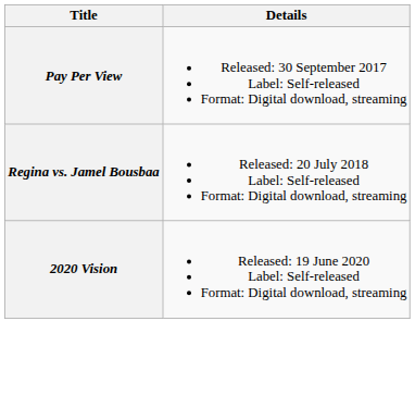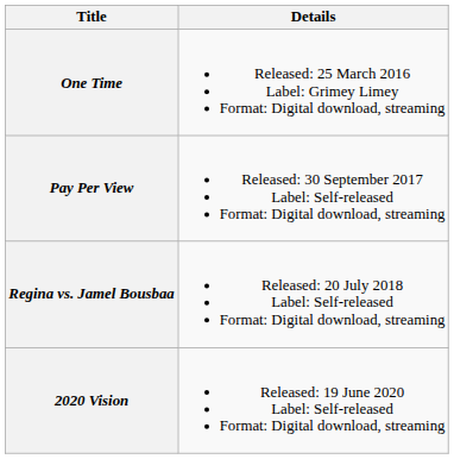 <table class="wikitable plainrowheaders" style="text-align:center;">
 <tr>
 <th scope="col">Title</th>
 <th scope="col">Details</th>
+</tr>
+<tr>
+<th scope="row"><em>One Time</em></th>
+<td><br><ul><li>Released: 25 March 2016</li><li>Label: Grimey Limey</li><li>Format: Digital download, streaming</li></ul></td>
 </tr>
 <tr>
 <th scope="row"><em>Pay Per View</em><br></th>
 <td><br><ul><li>Released: 30 September 2017</li><li>Label: Self-released</li><li>Format: Digital download, streaming</li></ul></td>
 </tr>
 <tr>
 <th scope="row"><em>Regina vs. Jamel Bousbaa</em></th>
 <td><br><ul><li>Released: 20 July 2018</li><li>Label: Self-released</li><li>Format: Digital download, streaming</li></ul></td>
 </tr>
 <tr>
 <th scope="row"><em>2020 Vision</em></th>
 <td><br><ul><li>Released: 19 June 2020</li><li>Label: Self-released</li><li>Format: Digital download, streaming</li></ul></td>
 </tr>
 </table>
